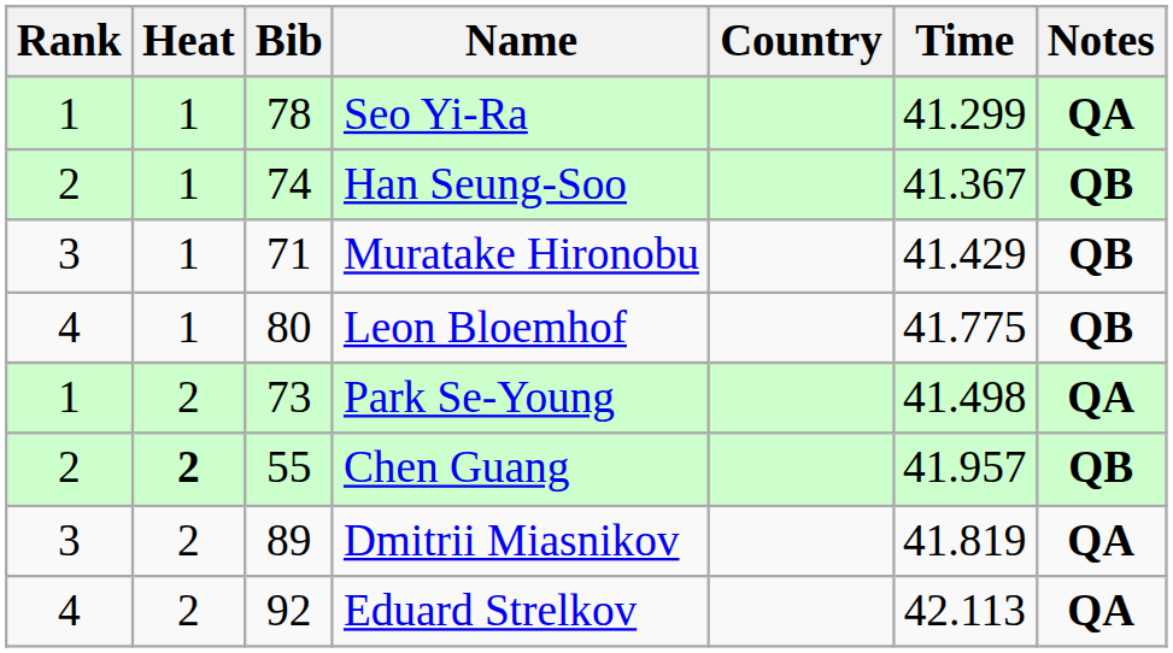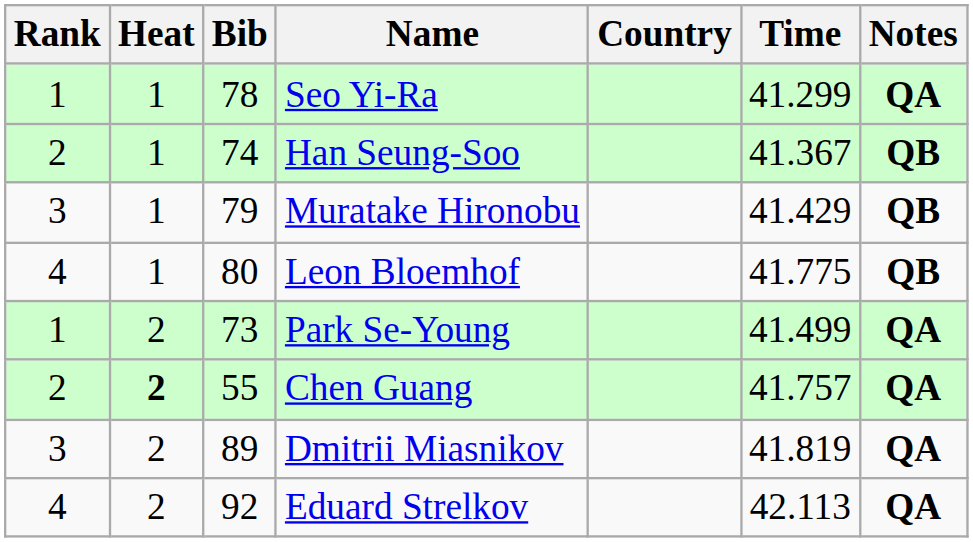 <table class="wikitable sortable" style="text-align:center">
 <tr>
 <th>Rank</th>
 <th>Heat</th>
 <th>Bib</th>
 <th>Name</th>
 <th>Country</th>
 <th>Time</th>
 <th>Notes</th>
 </tr>
 <tr style="background:#cfc;">
 <td>1</td>
 <td>1</td>
 <td>78</td>
 <td align=left><a href='#'>Seo Yi-Ra</a></td>
 <td align=left></td>
 <td>41.299</td>
 <td><strong>QA</strong></td>
 </tr>
 <tr style="background:#cfc;">
 <td>2</td>
 <td>1</td>
 <td>74</td>
 <td align=left><a href='#'>Han Seung-Soo</a></td>
 <td align=left></td>
 <td>41.367</td>
 <td><strong>QB</strong></td>
 </tr>
 <tr>
 <td>3</td>
 <td>1</td>
-<td>71</td>
+<td>79</td>
 <td align=left><a href='#'>Muratake Hironobu</a></td>
 <td align=left></td>
 <td>41.429</td>
 <td><strong>QB</strong></td>
 </tr>
 <tr>
 <td>4</td>
 <td>1</td>
 <td>80</td>
 <td align=left><a href='#'>Leon Bloemhof</a></td>
 <td align=left></td>
 <td>41.775</td>
 <td><strong>QB</strong></td>
 </tr>
 <tr style="background:#cfc;">
 <td>1</td>
 <td>2</td>
 <td>73</td>
 <td align=left><a href='#'>Park Se-Young</a></td>
 <td align=left></td>
-<td>41.498</td>
+<td>41.499</td>
 <td><strong>QA</strong></td>
 </tr>
 <tr style="background:#cfc;">
 <td>2</td>
 <td><strong>2</strong></td>
 <td>55</td>
 <td align=left><a href='#'>Chen Guang</a></td>
 <td align=left></td>
-<td>41.957</td>
-<td><strong>QB</strong></td>
+<td>41.757</td>
+<td><strong>QA</strong></td>
 </tr>
 <tr>
 <td>3</td>
 <td>2</td>
 <td>89</td>
 <td align=left><a href='#'>Dmitrii Miasnikov</a></td>
 <td align=left></td>
 <td>41.819</td>
 <td><strong>QA</strong></td>
 </tr>
 <tr>
 <td>4</td>
 <td>2</td>
 <td>92</td>
 <td align=left><a href='#'>Eduard Strelkov</a></td>
 <td align=left></td>
 <td>42.113</td>
 <td><strong>QA</strong></td>
 </tr>
 </table>
